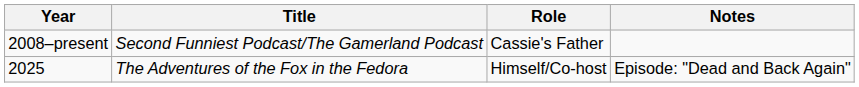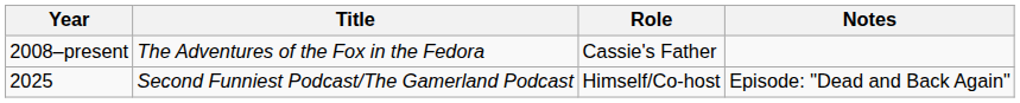 <table class="wikitable sortable">
 <tr>
 <th>Year</th>
 <th>Title</th>
 <th>Role</th>
 <th>Notes</th>
 </tr>
 <tr>
 <td>2008–present</td>
-<td><em>Second Funniest Podcast/The Gamerland Podcast</em></td>
+<td><em>The Adventures of the Fox in the Fedora</em></td>
 <td>Cassie's Father</td>
 <td></td>
 </tr>
 <tr>
 <td>2025</td>
-<td><em>The Adventures of the Fox in the Fedora</em></td>
+<td><em>Second Funniest Podcast/The Gamerland Podcast</em></td>
 <td>Himself/Co-host</td>
 <td>Episode: "Dead and Back Again"</td>
 </tr>
 </table>
